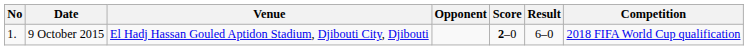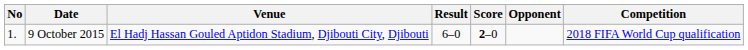 <table class="wikitable" style="font-size:85%;">
 <tr>
 <th>No</th>
 <th>Date</th>
 <th>Venue</th>
+<th>Result</th>
+<th>Score</th>
 <th>Opponent</th>
-<th>Score</th>
-<th>Result</th>
 <th>Competition</th>
 </tr>
 <tr>
 <td>1.</td>
 <td>9 October 2015</td>
 <td><a href='#'>El Hadj Hassan Gouled Aptidon Stadium</a>, <a href='#'>Djibouti City</a>, <a href='#'>Djibouti</a></td>
+<td align=center>6–0</td>
+<td align=center><strong>2</strong>–0</td>
 <td></td>
-<td align=center><strong>2</strong>–0</td>
-<td align=center>6–0</td>
 <td><a href='#'>2018 FIFA World Cup qualification</a></td>
 </tr>
 </table>
